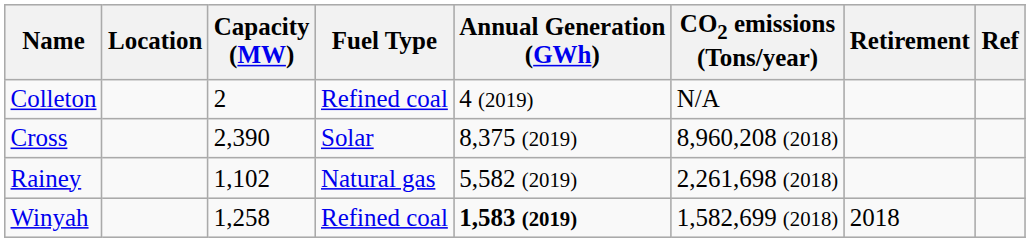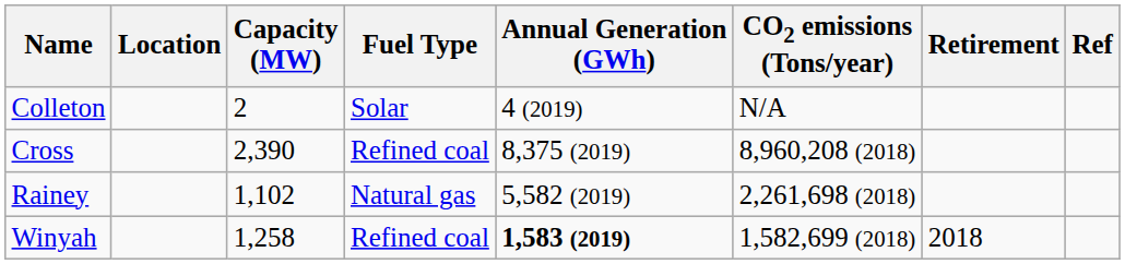 <table class="wikitable">
 <tr>
 <th>Name</th>
 <th>Location</th>
 <th>Capacity<br>(<a href='#'>MW</a>)</th>
 <th>Fuel Type</th>
 <th>Annual Generation<br>(<a href='#'>GWh</a>)</th>
 <th>CO<sub>2</sub> emissions<br>(Tons/year)</th>
 <th>Retirement</th>
 <th>Ref</th>
 </tr>
 <tr>
 <td><a href='#'>Colleton</a></td>
 <td></td>
 <td>2</td>
-<td><a href='#'>Refined coal</a></td>
+<td><a href='#'>Solar</a></td>
 <td>4 <small>(2019)</small></td>
 <td>N/A</td>
 <td></td>
 <td></td>
 </tr>
 <tr>
 <td><a href='#'>Cross</a></td>
 <td></td>
 <td>2,390</td>
-<td><a href='#'>Solar</a></td>
+<td><a href='#'>Refined coal</a></td>
 <td>8,375 <small>(2019)</small></td>
 <td>8,960,208 <small>(2018)</small></td>
 <td></td>
 <td></td>
 </tr>
 <tr>
 <td><a href='#'>Rainey</a></td>
 <td></td>
 <td>1,102</td>
 <td><a href='#'>Natural gas</a></td>
 <td>5,582 <small>(2019)</small></td>
 <td>2,261,698 <small>(2018)</small></td>
 <td></td>
 <td></td>
 </tr>
 <tr>
 <td><a href='#'>Winyah</a></td>
 <td></td>
 <td>1,258</td>
 <td><a href='#'>Refined coal</a></td>
 <td><strong>1,583 <small>(2019)</small></strong></td>
 <td>1,582,699 <small>(2018)</small></td>
 <td>2018</td>
 <td></td>
 </tr>
 </table>
